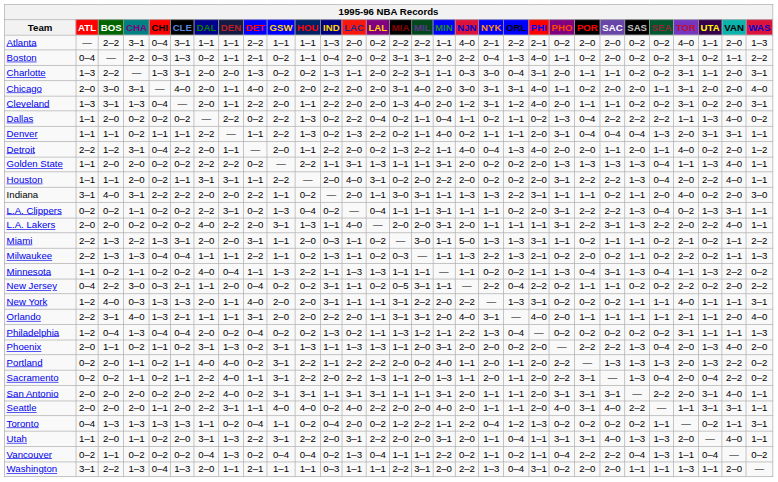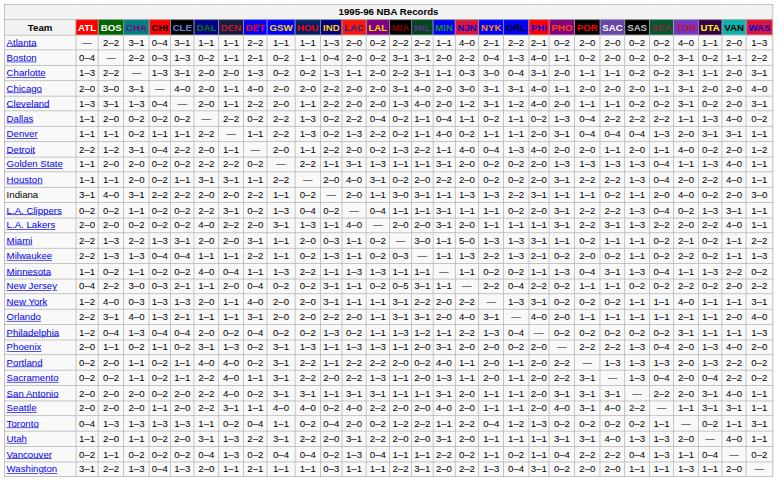 <table class="wikitable" style="font-size:90%; text-align:center;">
 <tr>
 <th colspan=30>1995-96 NBA Records</th>
 </tr>
 <tr>
 <th width=100>Team</th>
 <th style="background:#FF0000;color:#FFFFFF;width=35">ATL</th>
 <th style="background:#006400;color:#FFFFFF;width=35">BOS</th>
 <th style="background:#008080;color:#800080;width=35">CHA</th>
 <th style="background:#FF0000;color:#000000;width=35">CHI</th>
 <th style="background:#000000;color:#5787DC;width=35">CLE</th>
 <th style="background:#00008B;color:#008000;width=35">DAL</th>
 <th style="background:#141A44;color:#BC2224;width=35">DEN</th>
 <th style="background:#0000FF;color:#FF0000;width=35">DET</th>
 <th style="background:#0000FF;color:#FFD700;width=35">GSW</th>
 <th style="background:#002366;color:#FF0000;width=35">HOU</th>
 <th style="background:#000080;color:#FFD700;width=35">IND</th>
 <th style="background:#F9160D;color:#1A2E8B;width=35">LAC</th>
 <th style="background:#800080;color:#FFD700;width=35">LAL</th>
 <th style="background:#000000;color:#8B0000;width=35">MIA</th>
 <th style="background:#00471B;color:#5C378A;width=35">MIL</th>
 <th style="background:#0000FF;color:#228B22;width=35">MIN</th>
 <th style="background:#DC143C;color:#0000CD;width=35">NJN</th>
 <th style="background:#0000FF;color:#FF8C00;width=35">NYK</th>
 <th style="background:#0000FF;color:#000000;width=35">ORL</th>
 <th style="background:#FF0000;color:#0000FF;width=35">PHI</th>
 <th style="background:#800080;color:#FF4500;width=35">PHO</th>
 <th style="background:#000000;color:#FF0000;width=35">POR</th>
 <th style="background:#6846A8;color:#FFFFFF;width=35">SAC</th>
 <th style="background:#000000;color:#C0C0C0;width=35">SAS</th>
 <th style="background:#005831;color:#992634;width=35">SEA</th>
 <th style="background:#7436BF;color:#BE0F34;width=35">TOR</th>
 <th style="background:#36004A;color:#FFFF00;width=35">UTA</th>
 <th style="background:#0CB2AC;color:#000000;width=35">VAN</th>
 <th style="background:#DC143C;color:#0000CD;width=35">WAS</th>
 </tr>
 <tr>
 <td style="text-align:left;"><a href='#'>Atlanta</a></td>
 <td>—</td>
 <td>2–2</td>
 <td>3–1</td>
 <td>0–4</td>
 <td>3–1</td>
 <td>1–1</td>
 <td>1–1</td>
 <td>2–2</td>
 <td>1–1</td>
 <td>1–1</td>
 <td>1–3</td>
 <td>2–0</td>
 <td>0–2</td>
 <td>2–2</td>
 <td>2–2</td>
 <td>1–1</td>
 <td>4–0</td>
 <td>2–1</td>
 <td>2–2</td>
 <td>2–1</td>
 <td>0–2</td>
 <td>2–0</td>
 <td>2–0</td>
 <td>0–2</td>
 <td>0–2</td>
 <td>4–0</td>
 <td>1–1</td>
 <td>2–0</td>
 <td>1–3</td>
 </tr>
 <tr>
 <td style="text-align:left;"><a href='#'>Boston</a></td>
 <td>0–4</td>
 <td>—</td>
 <td>2–2</td>
 <td>0–3</td>
 <td>1–3</td>
 <td>0–2</td>
 <td>1–1</td>
 <td>2–1</td>
 <td>0–2</td>
 <td>1–1</td>
 <td>0–4</td>
 <td>2–0</td>
 <td>0–2</td>
 <td>3–1</td>
 <td>3–1</td>
 <td>2–0</td>
 <td>2–2</td>
 <td>0–4</td>
 <td>1–3</td>
 <td>4–0</td>
 <td>1–1</td>
 <td>0–2</td>
 <td>2–0</td>
 <td>0–2</td>
 <td>0–2</td>
 <td>3–1</td>
 <td>0–2</td>
 <td>1–1</td>
 <td>2–2</td>
 </tr>
 <tr>
 <td style="text-align:left;"><a href='#'>Charlotte</a></td>
 <td>1–3</td>
 <td>2–2</td>
 <td>—</td>
 <td>1–3</td>
 <td>3–1</td>
 <td>2–0</td>
 <td>2–0</td>
 <td>1–3</td>
 <td>0–2</td>
 <td>0–2</td>
 <td>1–3</td>
 <td>1–1</td>
 <td>2–0</td>
 <td>2–2</td>
 <td>3–1</td>
 <td>1–1</td>
 <td>0–3</td>
 <td>3–0</td>
 <td>0–4</td>
 <td>3–1</td>
 <td>2–0</td>
 <td>1–1</td>
 <td>1–1</td>
 <td>0–2</td>
 <td>0–2</td>
 <td>3–1</td>
 <td>1–1</td>
 <td>2–0</td>
 <td>3–1</td>
 </tr>
 <tr>
 <td style="text-align:left;"><a href='#'>Chicago</a></td>
 <td>2–0</td>
 <td>3–0</td>
 <td>3–1</td>
 <td>—</td>
 <td>4–0</td>
 <td>2–0</td>
 <td>1–1</td>
 <td>4–0</td>
 <td>2–0</td>
 <td>2–0</td>
 <td>2–2</td>
 <td>2–0</td>
 <td>2–0</td>
 <td>3–1</td>
 <td>4–0</td>
 <td>2–0</td>
 <td>3–0</td>
 <td>3–1</td>
 <td>3–1</td>
 <td>4–0</td>
 <td>1–1</td>
-<td>0–2</td>
+<td>2–0</td>
 <td>2–0</td>
 <td>2–0</td>
 <td>1–1</td>
 <td>3–1</td>
 <td>2–0</td>
 <td>2–0</td>
 <td>4–0</td>
 </tr>
 <tr>
 <td style="text-align:left;"><a href='#'>Cleveland</a></td>
 <td>1–3</td>
 <td>3–1</td>
 <td>1–3</td>
 <td>0–4</td>
 <td>—</td>
 <td>2–0</td>
 <td>1–1</td>
 <td>2–2</td>
 <td>2–0</td>
 <td>1–1</td>
 <td>2–2</td>
 <td>2–0</td>
 <td>2–0</td>
 <td>1–3</td>
 <td>4–0</td>
 <td>2–0</td>
 <td>1–2</td>
 <td>3–1</td>
 <td>1–2</td>
 <td>4–0</td>
 <td>2–0</td>
 <td>1–1</td>
 <td>1–1</td>
 <td>0–2</td>
 <td>0–2</td>
 <td>3–1</td>
 <td>0–2</td>
 <td>2–0</td>
 <td>3–1</td>
 </tr>
 <tr>
 <td style="text-align:left;"><a href='#'>Dallas</a></td>
 <td>1–1</td>
 <td>2–0</td>
 <td>0–2</td>
 <td>0–2</td>
 <td>0–2</td>
 <td>—</td>
 <td>2–2</td>
 <td>0–2</td>
 <td>2–2</td>
 <td>1–3</td>
 <td>0–2</td>
 <td>2–2</td>
 <td>0–4</td>
 <td>0–2</td>
 <td>1–1</td>
 <td>0–4</td>
 <td>1–1</td>
 <td>0–2</td>
 <td>1–1</td>
 <td>0–2</td>
 <td>1–3</td>
 <td>0–4</td>
 <td>2–2</td>
 <td>2–2</td>
 <td>2–2</td>
 <td>1–1</td>
 <td>1–3</td>
 <td>4–0</td>
 <td>0–2</td>
 </tr>
 <tr>
 <td style="text-align:left;"><a href='#'>Denver</a></td>
 <td>1–1</td>
 <td>1–1</td>
 <td>0–2</td>
 <td>1–1</td>
 <td>1–1</td>
 <td>2–2</td>
 <td>—</td>
 <td>1–1</td>
 <td>2–2</td>
 <td>1–3</td>
 <td>0–2</td>
 <td>1–3</td>
 <td>2–2</td>
 <td>0–2</td>
 <td>1–1</td>
 <td>4–0</td>
 <td>0–2</td>
 <td>1–1</td>
 <td>1–1</td>
 <td>2–0</td>
 <td>3–1</td>
 <td>0–4</td>
 <td>0–4</td>
 <td>0–4</td>
 <td>1–3</td>
 <td>2–0</td>
 <td>3–1</td>
 <td>3–1</td>
 <td>1–1</td>
 </tr>
 <tr>
 <td style="text-align:left;"><a href='#'>Detroit</a></td>
 <td>2–2</td>
 <td>1–2</td>
 <td>3–1</td>
 <td>0–4</td>
 <td>2–2</td>
 <td>2–0</td>
 <td>1–1</td>
 <td>—</td>
 <td>2–0</td>
 <td>1–1</td>
 <td>2–2</td>
 <td>2–0</td>
 <td>0–2</td>
 <td>1–3</td>
 <td>2–2</td>
 <td>1–1</td>
 <td>4–0</td>
 <td>0–4</td>
 <td>1–3</td>
 <td>4–0</td>
 <td>2–0</td>
 <td>2–0</td>
 <td>1–1</td>
 <td>2–0</td>
 <td>1–1</td>
 <td>4–0</td>
 <td>0–2</td>
 <td>2–0</td>
 <td>1–2</td>
 </tr>
 <tr>
 <td style="text-align:left;"><a href='#'>Golden State</a></td>
 <td>1–1</td>
 <td>2–0</td>
 <td>2–0</td>
 <td>0–2</td>
 <td>0–2</td>
 <td>2–2</td>
 <td>2–2</td>
 <td>0–2</td>
 <td>—</td>
 <td>2–2</td>
 <td>1–1</td>
 <td>3–1</td>
 <td>1–3</td>
 <td>1–1</td>
 <td>1–1</td>
 <td>3–1</td>
 <td>2–0</td>
 <td>0–2</td>
 <td>0–2</td>
 <td>2–0</td>
 <td>1–3</td>
 <td>1–3</td>
 <td>1–3</td>
 <td>1–3</td>
 <td>0–4</td>
 <td>1–1</td>
 <td>1–3</td>
 <td>4–0</td>
 <td>1–1</td>
 </tr>
 <tr>
 <td style="text-align:left;"><a href='#'>Houston</a></td>
 <td>1–1</td>
 <td>1–1</td>
 <td>2–0</td>
 <td>0–2</td>
 <td>1–1</td>
 <td>3–1</td>
 <td>3–1</td>
 <td>1–1</td>
 <td>2–2</td>
 <td>—</td>
 <td>2–0</td>
 <td>4–0</td>
 <td>3–1</td>
 <td>0–2</td>
 <td>2–0</td>
 <td>2–2</td>
 <td>2–0</td>
 <td>0–2</td>
 <td>0–2</td>
 <td>2–0</td>
 <td>3–1</td>
 <td>2–2</td>
 <td>2–2</td>
 <td>1–3</td>
 <td>0–4</td>
 <td>2–0</td>
 <td>2–2</td>
 <td>4–0</td>
 <td>1–1</td>
 </tr>
 <tr>
 <td style="text-align:left;">Indiana</td>
 <td>3–1</td>
 <td>4–0</td>
 <td>3–1</td>
 <td>2–2</td>
 <td>2–2</td>
 <td>2–0</td>
 <td>2–0</td>
 <td>2–2</td>
 <td>1–1</td>
 <td>0–2</td>
 <td>—</td>
 <td>2–0</td>
 <td>1–1</td>
 <td>3–0</td>
 <td>3–1</td>
 <td>1–1</td>
 <td>1–3</td>
 <td>1–3</td>
 <td>2–2</td>
 <td>3–1</td>
 <td>1–1</td>
 <td>1–1</td>
 <td>0–2</td>
 <td>1–1</td>
 <td>2–0</td>
 <td>4–0</td>
 <td>0–2</td>
 <td>2–0</td>
 <td>3–0</td>
 </tr>
 <tr>
 <td style="text-align:left;"><a href='#'>L.A. Clippers</a></td>
 <td>0–2</td>
 <td>0–2</td>
 <td>1–1</td>
 <td>0–2</td>
 <td>0–2</td>
 <td>2–2</td>
 <td>3–1</td>
 <td>0–2</td>
 <td>1–3</td>
 <td>0–4</td>
 <td>0–2</td>
 <td>—</td>
 <td>0–4</td>
 <td>1–1</td>
 <td>1–1</td>
 <td>3–1</td>
 <td>1–1</td>
 <td>1–1</td>
 <td>0–2</td>
 <td>2–0</td>
 <td>3–1</td>
 <td>2–2</td>
 <td>2–2</td>
 <td>1–3</td>
 <td>0–4</td>
 <td>0–2</td>
 <td>1–3</td>
 <td>3–1</td>
 <td>1–1</td>
 </tr>
 <tr>
 <td style="text-align:left;"><a href='#'>L.A. Lakers</a></td>
 <td>2–0</td>
 <td>2–0</td>
 <td>0–2</td>
 <td>0–2</td>
 <td>0–2</td>
 <td>4–0</td>
 <td>2–2</td>
 <td>2–0</td>
 <td>3–1</td>
 <td>1–3</td>
 <td>1–1</td>
 <td>4–0</td>
 <td>—</td>
 <td>2–0</td>
 <td>2–0</td>
 <td>3–1</td>
 <td>2–0</td>
 <td>1–1</td>
 <td>1–1</td>
 <td>1–1</td>
 <td>3–1</td>
 <td>2–2</td>
 <td>3–1</td>
 <td>1–3</td>
 <td>2–2</td>
 <td>2–0</td>
 <td>2–2</td>
 <td>4–0</td>
 <td>1–1</td>
 </tr>
 <tr>
 <td style="text-align:left;"><a href='#'>Miami</a></td>
 <td>2–2</td>
 <td>1–3</td>
 <td>2–2</td>
 <td>1–3</td>
 <td>3–1</td>
 <td>2–0</td>
 <td>2–0</td>
 <td>3–1</td>
 <td>1–1</td>
 <td>2–0</td>
 <td>0–3</td>
 <td>1–1</td>
 <td>0–2</td>
 <td>—</td>
 <td>3–0</td>
 <td>1–1</td>
 <td>5–0</td>
 <td>1–3</td>
 <td>1–3</td>
 <td>3–1</td>
 <td>1–1</td>
 <td>0–2</td>
 <td>1–1</td>
 <td>1–1</td>
 <td>0–2</td>
 <td>2–1</td>
 <td>0–2</td>
 <td>1–1</td>
 <td>2–2</td>
 </tr>
 <tr>
 <td style="text-align:left;"><a href='#'>Milwaukee</a></td>
 <td>2–2</td>
 <td>1–3</td>
 <td>1–3</td>
 <td>0–4</td>
 <td>0–4</td>
 <td>1–1</td>
 <td>1–1</td>
 <td>2–2</td>
 <td>1–1</td>
 <td>0–2</td>
 <td>1–3</td>
 <td>1–1</td>
 <td>0–2</td>
 <td>0–3</td>
 <td>—</td>
 <td>1–1</td>
 <td>1–3</td>
 <td>2–2</td>
 <td>1–3</td>
 <td>2–1</td>
 <td>0–2</td>
 <td>2–0</td>
 <td>0–2</td>
 <td>1–1</td>
 <td>0–2</td>
 <td>2–2</td>
 <td>0–2</td>
 <td>1–1</td>
 <td>1–3</td>
 </tr>
 <tr>
 <td style="text-align:left;"><a href='#'>Minnesota</a></td>
 <td>1–1</td>
 <td>0–2</td>
 <td>1–1</td>
 <td>0–2</td>
 <td>0–2</td>
 <td>4–0</td>
 <td>0–4</td>
 <td>1–1</td>
 <td>1–3</td>
 <td>2–2</td>
 <td>1–1</td>
 <td>1–3</td>
 <td>1–3</td>
 <td>1–1</td>
 <td>1–1</td>
 <td>—</td>
 <td>1–1</td>
 <td>0–2</td>
 <td>0–2</td>
 <td>1–1</td>
 <td>1–3</td>
 <td>0–4</td>
 <td>3–1</td>
 <td>1–3</td>
 <td>0–4</td>
 <td>1–1</td>
 <td>1–3</td>
 <td>2–2</td>
 <td>0–2</td>
 </tr>
 <tr>
 <td style="text-align:left;"><a href='#'>New Jersey</a></td>
 <td>0–4</td>
 <td>2–2</td>
 <td>3–0</td>
 <td>0–3</td>
 <td>2–1</td>
 <td>1–1</td>
 <td>2–0</td>
 <td>0–4</td>
 <td>0–2</td>
 <td>0–2</td>
 <td>3–1</td>
 <td>1–1</td>
 <td>0–2</td>
 <td>0–5</td>
 <td>3–1</td>
 <td>1–1</td>
 <td>—</td>
 <td>2–2</td>
 <td>0–4</td>
 <td>2–2</td>
 <td>0–2</td>
 <td>1–1</td>
 <td>1–1</td>
 <td>0–2</td>
 <td>0–2</td>
 <td>2–2</td>
 <td>0–2</td>
 <td>2–0</td>
 <td>2–2</td>
 </tr>
 <tr>
 <td style="text-align:left;"><a href='#'>New York</a></td>
 <td>1–2</td>
 <td>4–0</td>
 <td>0–3</td>
 <td>1–3</td>
 <td>1–3</td>
 <td>2–0</td>
 <td>1–1</td>
 <td>4–0</td>
 <td>2–0</td>
 <td>2–0</td>
 <td>3–1</td>
 <td>1–1</td>
 <td>1–1</td>
 <td>3–1</td>
 <td>2–2</td>
 <td>2–0</td>
 <td>2–2</td>
 <td>—</td>
 <td>1–3</td>
 <td>3–1</td>
 <td>0–2</td>
 <td>0–2</td>
 <td>0–2</td>
 <td>1–1</td>
 <td>1–1</td>
 <td>4–0</td>
 <td>1–1</td>
 <td>1–1</td>
 <td>3–1</td>
 </tr>
 <tr>
 <td style="text-align:left;"><a href='#'>Orlando</a></td>
 <td>2–2</td>
 <td>3–1</td>
 <td>4–0</td>
 <td>1–3</td>
 <td>2–1</td>
 <td>1–1</td>
 <td>1–1</td>
 <td>3–1</td>
 <td>2–0</td>
 <td>2–0</td>
 <td>2–2</td>
 <td>2–0</td>
 <td>1–1</td>
 <td>3–1</td>
 <td>3–1</td>
 <td>2–0</td>
 <td>4–0</td>
 <td>3–1</td>
 <td>—</td>
 <td>4–0</td>
 <td>2–0</td>
 <td>1–1</td>
 <td>1–1</td>
 <td>1–1</td>
 <td>1–1</td>
 <td>2–1</td>
 <td>1–1</td>
 <td>2–0</td>
 <td>4–0</td>
 </tr>
 <tr>
 <td style="text-align:left;"><a href='#'>Philadelphia</a></td>
 <td>1–2</td>
 <td>0–4</td>
 <td>1–3</td>
 <td>0–4</td>
 <td>0–4</td>
 <td>2–0</td>
 <td>0–2</td>
 <td>0–4</td>
 <td>0–2</td>
 <td>0–2</td>
 <td>1–3</td>
 <td>0–2</td>
 <td>1–1</td>
 <td>1–3</td>
 <td>1–2</td>
 <td>1–1</td>
 <td>2–2</td>
 <td>1–3</td>
 <td>0–4</td>
 <td>—</td>
 <td>0–2</td>
 <td>0–2</td>
 <td>0–2</td>
 <td>0–2</td>
 <td>0–2</td>
 <td>3–1</td>
 <td>1–1</td>
 <td>1–1</td>
 <td>1–3</td>
 </tr>
 <tr>
 <td style="text-align:left;"><a href='#'>Phoenix</a></td>
 <td>2–0</td>
 <td>1–1</td>
 <td>0–2</td>
 <td>1–1</td>
 <td>0–2</td>
 <td>3–1</td>
 <td>1–3</td>
 <td>0–2</td>
 <td>3–1</td>
 <td>1–3</td>
 <td>1–1</td>
 <td>1–3</td>
 <td>1–3</td>
 <td>1–1</td>
 <td>2–0</td>
 <td>3–1</td>
 <td>2–0</td>
 <td>2–0</td>
 <td>0–2</td>
 <td>2–0</td>
 <td>—</td>
 <td>2–2</td>
 <td>2–2</td>
 <td>1–3</td>
 <td>0–4</td>
 <td>2–0</td>
 <td>1–3</td>
 <td>4–0</td>
 <td>2–0</td>
 </tr>
 <tr>
 <td style="text-align:left;"><a href='#'>Portland</a></td>
 <td>0–2</td>
 <td>2–0</td>
 <td>1–1</td>
 <td>0–2</td>
 <td>1–1</td>
 <td>4–0</td>
 <td>4–0</td>
 <td>0–2</td>
 <td>3–1</td>
 <td>2–2</td>
 <td>1–1</td>
 <td>2–2</td>
 <td>2–2</td>
 <td>2–0</td>
 <td>0–2</td>
 <td>4–0</td>
 <td>1–1</td>
 <td>2–0</td>
 <td>1–1</td>
 <td>2–0</td>
 <td>2–2</td>
 <td>—</td>
 <td>1–3</td>
 <td>1–3</td>
 <td>1–3</td>
 <td>2–0</td>
 <td>1–3</td>
 <td>2–2</td>
 <td>0–2</td>
 </tr>
 <tr>
 <td style="text-align:left;"><a href='#'>Sacramento</a></td>
 <td>0–2</td>
 <td>0–2</td>
 <td>1–1</td>
 <td>0–2</td>
 <td>1–1</td>
 <td>2–2</td>
 <td>4–0</td>
 <td>1–1</td>
 <td>3–1</td>
 <td>2–2</td>
 <td>2–0</td>
 <td>2–2</td>
 <td>1–3</td>
 <td>1–1</td>
 <td>2–0</td>
 <td>1–3</td>
 <td>1–1</td>
 <td>2–0</td>
 <td>1–1</td>
 <td>2–0</td>
 <td>2–2</td>
 <td>3–1</td>
 <td>—</td>
 <td>1–3</td>
 <td>0–4</td>
 <td>2–0</td>
 <td>0–4</td>
 <td>2–2</td>
 <td>0–2</td>
 </tr>
 <tr>
 <td style="text-align:left;"><a href='#'>San Antonio</a></td>
 <td>2–0</td>
 <td>2–0</td>
 <td>2–0</td>
 <td>0–2</td>
 <td>2–0</td>
 <td>2–2</td>
 <td>4–0</td>
 <td>0–2</td>
 <td>3–1</td>
 <td>3–1</td>
 <td>1–1</td>
 <td>3–1</td>
 <td>3–1</td>
 <td>1–1</td>
 <td>1–1</td>
 <td>3–1</td>
 <td>2–0</td>
 <td>1–1</td>
 <td>1–1</td>
 <td>2–0</td>
 <td>3–1</td>
 <td>3–1</td>
 <td>3–1</td>
 <td>—</td>
 <td>2–2</td>
 <td>2–0</td>
 <td>3–1</td>
 <td>4–0</td>
 <td>1–1</td>
 </tr>
 <tr>
 <td style="text-align:left;"><a href='#'>Seattle</a></td>
 <td>2–0</td>
 <td>2–0</td>
 <td>2–0</td>
 <td>1–1</td>
 <td>2–0</td>
 <td>2–2</td>
 <td>3–1</td>
 <td>1–1</td>
 <td>4–0</td>
 <td>4–0</td>
 <td>0–2</td>
 <td>4–0</td>
 <td>2–2</td>
 <td>2–0</td>
 <td>2–0</td>
 <td>4–0</td>
 <td>2–0</td>
 <td>1–1</td>
 <td>1–1</td>
 <td>2–0</td>
 <td>4–0</td>
 <td>3–1</td>
 <td>4–0</td>
 <td>2–2</td>
 <td>—</td>
 <td>1–1</td>
 <td>3–1</td>
 <td>3–1</td>
 <td>1–1</td>
 </tr>
 <tr>
 <td style="text-align:left;"><a href='#'>Toronto</a></td>
 <td>0–4</td>
 <td>1–3</td>
 <td>1–3</td>
 <td>1–3</td>
 <td>1–3</td>
 <td>1–1</td>
 <td>0–2</td>
 <td>0–4</td>
 <td>1–1</td>
 <td>0–2</td>
 <td>0–4</td>
 <td>2–0</td>
 <td>0–2</td>
 <td>1–2</td>
 <td>2–2</td>
 <td>1–1</td>
 <td>2–2</td>
 <td>0–4</td>
 <td>1–2</td>
 <td>1–3</td>
 <td>0–2</td>
 <td>0–2</td>
 <td>0–2</td>
 <td>0–2</td>
 <td>1–1</td>
 <td>—</td>
 <td>0–2</td>
 <td>1–1</td>
 <td>3–1</td>
 </tr>
 <tr>
 <td style="text-align:left;"><a href='#'>Utah</a></td>
 <td>1–1</td>
 <td>2–0</td>
 <td>1–1</td>
 <td>0–2</td>
 <td>2–0</td>
 <td>3–1</td>
 <td>1–3</td>
 <td>2–2</td>
 <td>3–1</td>
 <td>2–2</td>
 <td>2–0</td>
 <td>3–1</td>
 <td>2–2</td>
 <td>2–0</td>
 <td>2–0</td>
 <td>3–1</td>
 <td>2–0</td>
 <td>1–1</td>
-<td>0–4</td>
+<td>1–1</td>
 <td>1–1</td>
 <td>3–1</td>
 <td>3–1</td>
 <td>4–0</td>
 <td>1–3</td>
 <td>1–3</td>
 <td>2–0</td>
 <td>—</td>
 <td>4–0</td>
 <td>1–1</td>
 </tr>
 <tr>
 <td style="text-align:left;"><a href='#'>Vancouver</a></td>
 <td>0–2</td>
 <td>1–1</td>
 <td>0–2</td>
 <td>0–2</td>
 <td>0–2</td>
 <td>0–4</td>
 <td>1–3</td>
 <td>0–2</td>
 <td>0–4</td>
 <td>0–4</td>
 <td>0–2</td>
 <td>1–3</td>
 <td>0–4</td>
 <td>1–1</td>
 <td>1–1</td>
 <td>2–2</td>
 <td>0–2</td>
 <td>1–1</td>
 <td>0–2</td>
 <td>1–1</td>
 <td>0–4</td>
 <td>2–2</td>
 <td>2–2</td>
 <td>0–4</td>
 <td>1–3</td>
 <td>1–1</td>
 <td>0–4</td>
 <td>—</td>
 <td>0–2</td>
 </tr>
 <tr>
 <td style="text-align:left;"><a href='#'>Washington</a></td>
 <td>3–1</td>
 <td>2–2</td>
 <td>1–3</td>
 <td>0–4</td>
 <td>1–3</td>
 <td>2–0</td>
 <td>1–1</td>
 <td>2–1</td>
 <td>1–1</td>
 <td>1–1</td>
 <td>0–3</td>
 <td>1–1</td>
 <td>1–1</td>
 <td>2–2</td>
 <td>3–1</td>
 <td>2–0</td>
 <td>2–2</td>
 <td>1–3</td>
 <td>0–4</td>
 <td>3–1</td>
 <td>0–2</td>
 <td>2–0</td>
 <td>2–0</td>
 <td>1–1</td>
 <td>1–1</td>
 <td>1–3</td>
 <td>1–1</td>
 <td>2–0</td>
 <td>—</td>
 </tr>
 </table>
